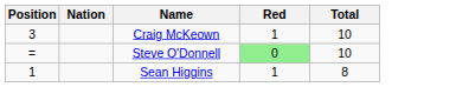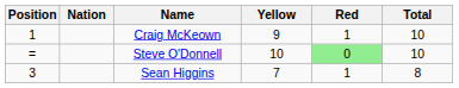 <table class="wikitable" style="font-size: 95%; text-align: center;">
 <tr>
 <th width=40>Position</th>
 <th width=60>Nation</th>
 <th width=150>Name</th>
+<th width=80>Yellow</th>
 <th width=80>Red</th>
 <th width=80>Total</th>
 </tr>
 <tr>
-<td>3</td>
+<td>1</td>
 <td></td>
 <td><a href='#'>Craig McKeown</a></td>
+<td>9</td>
 <td>1</td>
 <td>10</td>
 </tr>
 <tr>
 <td>=</td>
 <td></td>
 <td><a href='#'>Steve O'Donnell</a></td>
+<td>10</td>
 <td style="background: lightgreen;">0</td>
 <td>10</td>
 </tr>
 <tr>
-<td>1</td>
+<td>3</td>
 <td></td>
 <td><a href='#'>Sean Higgins</a></td>
+<td>7</td>
 <td>1</td>
 <td>8</td>
 </tr>
 </table>
